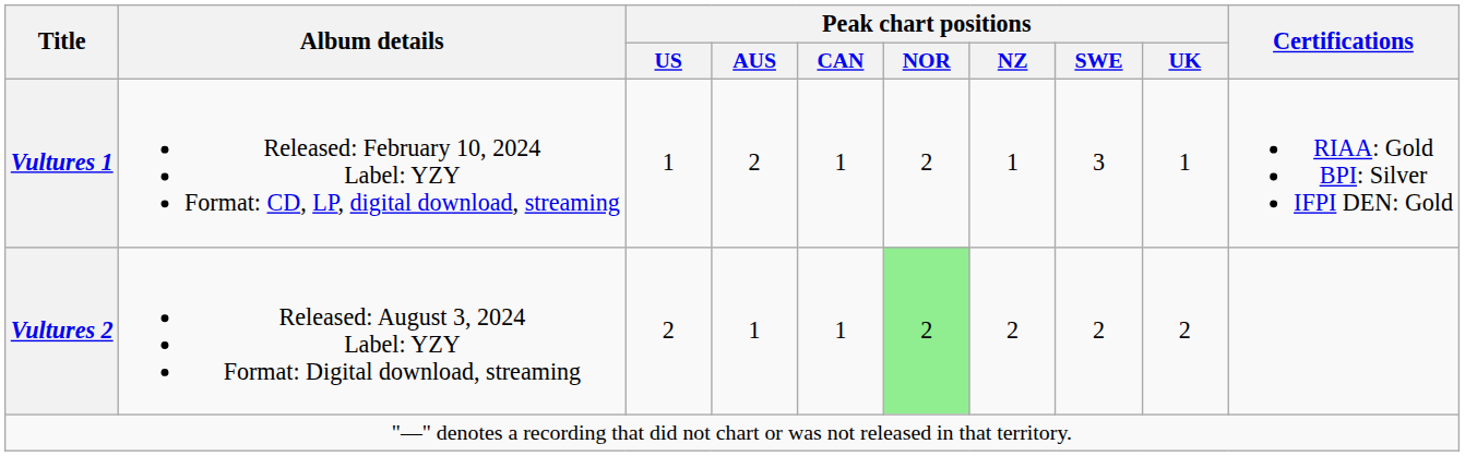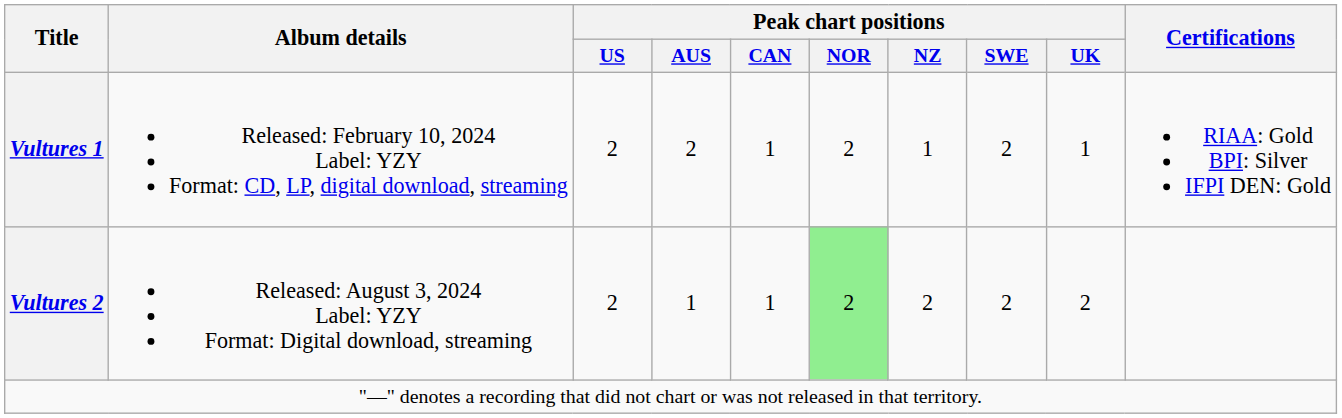 <table class="wikitable plainrowheaders" style="text-align:center">
 <tr>
 <th scope="col" rowspan="2">Title</th>
 <th scope="col" rowspan="2">Album details</th>
 <th scope="col" colspan="7">Peak chart positions</th>
 <th rowspan="2"><a href='#'>Certifications</a></th>
 </tr>
 <tr>
 <th scope="col" style="width:3.5em;font-size:90%;"><a href='#'>US</a><br></th>
 <th scope="col" style="width:3.5em;font-size:90%;"><a href='#'>AUS</a><br></th>
 <th scope="col" style="width:3.5em;font-size:90%;"><a href='#'>CAN</a><br></th>
 <th scope="col" style="width:3.5em;font-size:90%;"><a href='#'>NOR</a><br></th>
 <th scope="col" style="width:3.5em;font-size:90%;"><a href='#'>NZ</a><br></th>
 <th scope="col" style="width:3.5em;font-size:90%;"><a href='#'>SWE</a><br></th>
 <th scope="col" style="width:3.5em;font-size:90%;"><a href='#'>UK</a><br></th>
 </tr>
 <tr>
 <th scope="row"><em><a href='#'>Vultures 1</a></em></th>
 <td><br><ul><li>Released: February 10, 2024</li><li>Label: YZY</li><li>Format: <a href='#'>CD</a>, <a href='#'>LP</a>, <a href='#'>digital download</a>, <a href='#'>streaming</a></li></ul></td>
+<td>2</td>
+<td>2</td>
 <td>1</td>
 <td>2</td>
 <td>1</td>
 <td>2</td>
-<td>1</td>
-<td>3</td>
 <td>1</td>
 <td><br><ul><li><a href='#'>RIAA</a>: Gold</li><li><a href='#'>BPI</a>: Silver</li><li><a href='#'>IFPI</a> DEN: Gold</li></ul></td>
 </tr>
 <tr>
 <th scope="row"><em><a href='#'>Vultures 2</a></em></th>
 <td><br><ul><li>Released: August 3, 2024</li><li>Label: YZY</li><li>Format: Digital download, streaming</li></ul></td>
 <td>2</td>
 <td>1</td>
 <td>1</td>
 <td style="background: lightgreen;">2</td>
 <td>2</td>
 <td>2</td>
 <td>2</td>
 <td></td>
 </tr>
 <tr>
 <td colspan="15" style="font-size:90%">"—" denotes a recording that did not chart or was not released in that territory.</td>
 </tr>
 </table>
